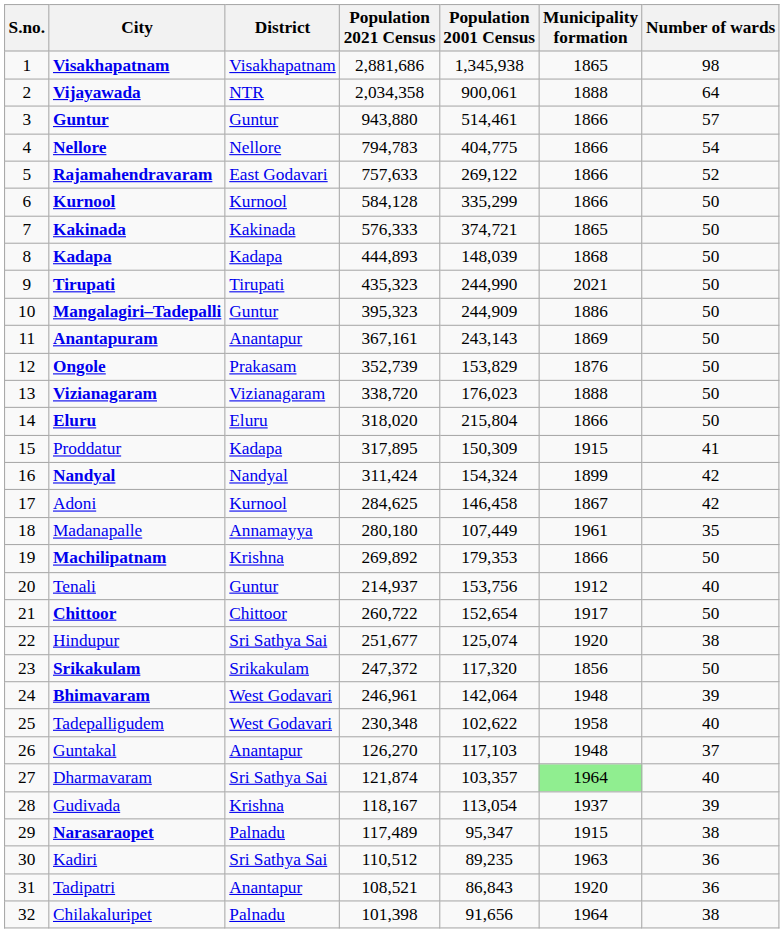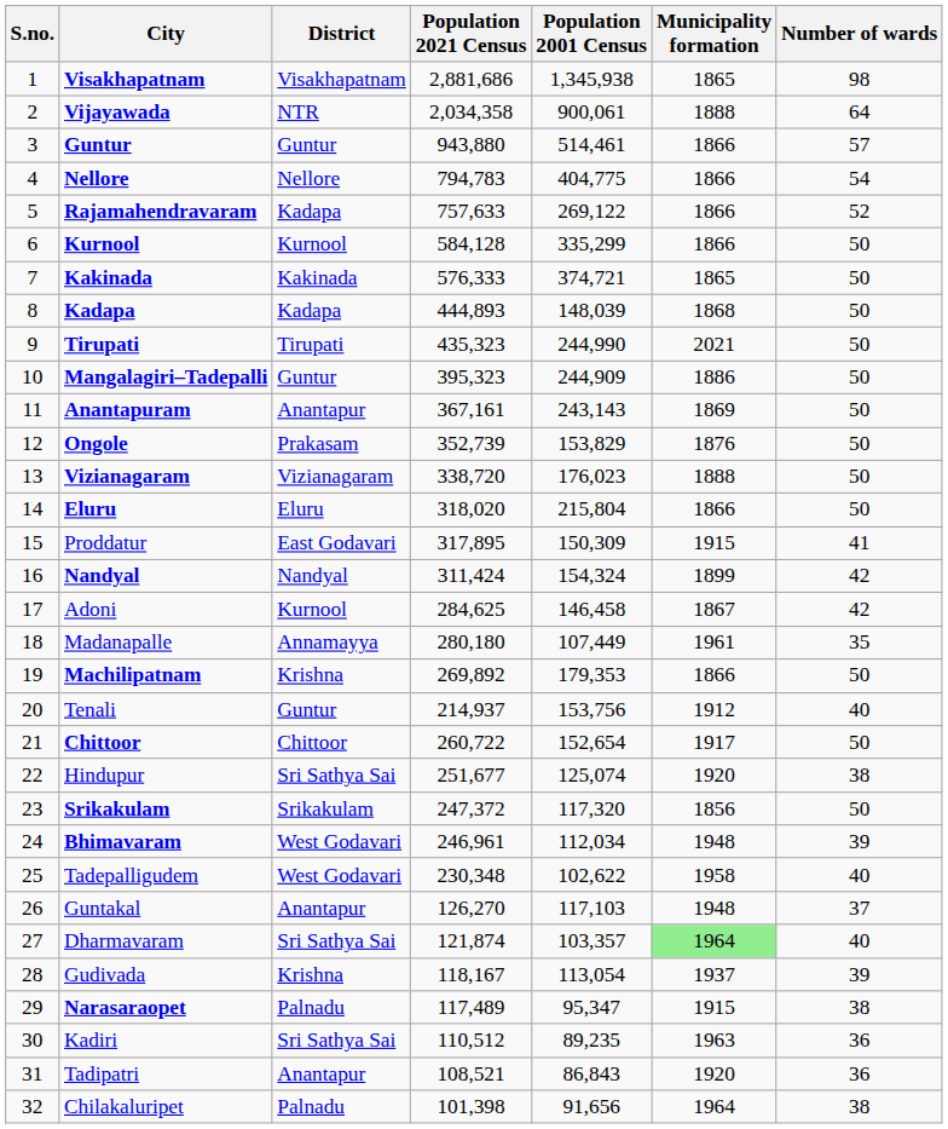 <table class="sortable wikitable" style="text-align:center;">
 <tr>
 <th>S.no.</th>
 <th>City</th>
 <th>District</th>
 <th>Population<br>2021 Census</th>
 <th>Population<br>2001 Census</th>
 <th>Municipality<br>formation</th>
 <th>Number of wards</th>
 </tr>
 <tr>
 <td>1</td>
 <td align="left"><strong><a href='#'>Visakhapatnam</a></strong></td>
 <td align="left"><a href='#'>Visakhapatnam</a></td>
 <td>2,881,686</td>
 <td>1,345,938</td>
 <td>1865</td>
 <td>98</td>
 </tr>
 <tr>
 <td>2</td>
 <td align="left"><strong><a href='#'>Vijayawada</a></strong></td>
 <td align="left"><a href='#'>NTR</a></td>
 <td>2,034,358</td>
 <td>900,061</td>
 <td>1888</td>
 <td>64</td>
 </tr>
 <tr>
 <td>3</td>
 <td align="left"><strong><a href='#'>Guntur</a></strong></td>
 <td align="left"><a href='#'>Guntur</a></td>
 <td>943,880</td>
 <td>514,461</td>
 <td>1866</td>
 <td>57</td>
 </tr>
 <tr>
 <td>4</td>
 <td align="left"><strong><a href='#'>Nellore</a></strong></td>
 <td align="left"><a href='#'>Nellore</a></td>
 <td>794,783</td>
 <td>404,775</td>
 <td>1866</td>
 <td>54</td>
 </tr>
 <tr>
 <td>5</td>
 <td align="left"><strong><a href='#'>Rajamahendravaram</a></strong></td>
-<td align="left"><a href='#'>East Godavari</a></td>
+<td align="left"><a href='#'>Kadapa</a></td>
 <td>757,633</td>
 <td>269,122</td>
 <td>1866</td>
 <td>52</td>
 </tr>
 <tr>
 <td>6</td>
 <td align="left"><strong><a href='#'>Kurnool</a></strong></td>
 <td align="left"><a href='#'>Kurnool</a></td>
 <td>584,128</td>
 <td>335,299</td>
 <td>1866</td>
 <td>50</td>
 </tr>
 <tr>
 <td>7</td>
 <td align="left"><strong><a href='#'>Kakinada</a></strong></td>
 <td align="left"><a href='#'>Kakinada</a></td>
 <td>576,333</td>
 <td>374,721</td>
 <td>1865</td>
 <td>50</td>
 </tr>
 <tr>
 <td>8</td>
 <td align="left"><strong><a href='#'>Kadapa</a></strong></td>
 <td style="text-align:left;"><a href='#'>Kadapa</a></td>
 <td>444,893</td>
 <td>148,039</td>
 <td>1868</td>
 <td>50</td>
 </tr>
 <tr>
 <td>9</td>
 <td align="left"><a href='#'><strong>Tirupati</strong></a></td>
 <td align="left"><a href='#'>Tirupati</a></td>
 <td>435,323</td>
 <td>244,990</td>
 <td>2021</td>
 <td>50</td>
 </tr>
 <tr>
 <td>10</td>
 <td align="left"><a href='#'><strong>Mangalagiri–Tadepalli</strong></a></td>
 <td align="left"><a href='#'>Guntur</a></td>
 <td>395,323</td>
 <td>244,909</td>
 <td>1886</td>
 <td>50</td>
 </tr>
 <tr>
 <td>11</td>
 <td align="left"><strong><a href='#'>Anantapuram</a></strong></td>
 <td style="text-align:left;"><a href='#'>Anantapur</a></td>
 <td>367,161</td>
 <td>243,143</td>
 <td>1869</td>
 <td>50</td>
 </tr>
 <tr>
 <td>12</td>
 <td align="left"><strong><a href='#'>Ongole</a></strong></td>
 <td style="text-align:left";><a href='#'>Prakasam</a></td>
 <td>352,739</td>
 <td>153,829</td>
 <td>1876</td>
 <td>50</td>
 </tr>
 <tr>
 <td>13</td>
 <td align="left"><strong><a href='#'>Vizianagaram</a></strong></td>
 <td align="left"><a href='#'>Vizianagaram</a></td>
 <td>338,720</td>
 <td>176,023</td>
 <td>1888</td>
 <td>50</td>
 </tr>
 <tr>
 <td>14</td>
 <td align="left"><strong><a href='#'>Eluru</a></strong></td>
 <td align="left"><a href='#'>Eluru</a></td>
 <td>318,020</td>
 <td>215,804</td>
 <td>1866</td>
 <td>50</td>
 </tr>
 <tr>
 <td>15</td>
 <td align="left"><a href='#'>Proddatur</a></td>
-<td align="left"><a href='#'>Kadapa</a></td>
+<td align="left"><a href='#'>East Godavari</a></td>
 <td>317,895</td>
 <td>150,309</td>
 <td>1915</td>
 <td>41</td>
 </tr>
 <tr>
 <td>16</td>
 <td align="left"><strong><a href='#'>Nandyal</a></strong></td>
 <td align="left"><a href='#'>Nandyal</a></td>
 <td>311,424</td>
 <td>154,324</td>
 <td>1899</td>
 <td>42</td>
 </tr>
 <tr>
 <td>17</td>
 <td align="left"><a href='#'>Adoni</a></td>
 <td align="left"><a href='#'>Kurnool</a></td>
 <td>284,625</td>
 <td>146,458</td>
 <td>1867</td>
 <td>42</td>
 </tr>
 <tr>
 <td>18</td>
 <td align="left"><a href='#'>Madanapalle</a></td>
 <td align="left"><a href='#'>Annamayya</a></td>
 <td>280,180</td>
 <td>107,449</td>
 <td>1961</td>
 <td>35</td>
 </tr>
 <tr>
 <td>19</td>
 <td align="left"><strong><a href='#'>Machilipatnam</a></strong></td>
 <td align="left"><a href='#'>Krishna</a></td>
 <td>269,892</td>
 <td>179,353</td>
 <td>1866</td>
 <td>50</td>
 </tr>
 <tr>
 <td>20</td>
 <td align="left"><a href='#'>Tenali</a></td>
 <td align="left"><a href='#'>Guntur</a></td>
 <td>214,937</td>
 <td>153,756</td>
 <td>1912</td>
 <td>40</td>
 </tr>
 <tr>
 <td>21</td>
 <td align="left"><strong><a href='#'>Chittoor</a></strong></td>
 <td align="left"><a href='#'>Chittoor</a></td>
 <td>260,722</td>
 <td>152,654</td>
 <td>1917</td>
 <td>50</td>
 </tr>
 <tr>
 <td>22</td>
 <td align="left"><a href='#'>Hindupur</a></td>
 <td align="left"><a href='#'>Sri Sathya Sai</a></td>
 <td>251,677</td>
 <td>125,074</td>
 <td>1920</td>
 <td>38</td>
 </tr>
 <tr>
 <td>23</td>
 <td align="left"><strong><a href='#'>Srikakulam</a></strong></td>
 <td align="left"><a href='#'>Srikakulam</a></td>
 <td>247,372</td>
 <td>117,320</td>
 <td>1856</td>
 <td>50</td>
 </tr>
 <tr>
 <td>24</td>
 <td align="left"><strong><a href='#'>Bhimavaram</a></strong></td>
 <td align="left"><a href='#'>West Godavari</a></td>
 <td>246,961</td>
-<td>142,064</td>
+<td>112,034</td>
 <td>1948</td>
 <td>39</td>
 </tr>
 <tr>
 <td>25</td>
 <td align="left"><a href='#'>Tadepalligudem</a></td>
 <td align="left"><a href='#'>West Godavari</a></td>
 <td>230,348</td>
 <td>102,622</td>
 <td>1958</td>
 <td>40</td>
 </tr>
 <tr>
 <td>26</td>
 <td align="left"><a href='#'>Guntakal</a></td>
 <td align="left"><a href='#'>Anantapur</a></td>
 <td>126,270</td>
 <td>117,103</td>
 <td>1948</td>
 <td>37</td>
 </tr>
 <tr>
 <td>27</td>
 <td align="left"><a href='#'>Dharmavaram</a></td>
 <td align="left"><a href='#'>Sri Sathya Sai</a></td>
 <td>121,874</td>
 <td>103,357</td>
 <td style="background: lightgreen;">1964</td>
 <td>40</td>
 </tr>
 <tr>
 <td>28</td>
 <td align="left"><a href='#'>Gudivada</a></td>
 <td align="left"><a href='#'>Krishna</a></td>
 <td>118,167</td>
 <td>113,054</td>
 <td>1937</td>
 <td>39</td>
 </tr>
 <tr>
 <td>29</td>
 <td align="left"><strong><a href='#'>Narasaraopet</a></strong></td>
 <td align="left"><a href='#'>Palnadu</a></td>
 <td>117,489</td>
 <td>95,347</td>
 <td>1915</td>
 <td>38</td>
 </tr>
 <tr>
 <td>30</td>
 <td align="left"><a href='#'>Kadiri</a></td>
 <td align="left"><a href='#'>Sri Sathya Sai</a></td>
 <td>110,512</td>
 <td>89,235</td>
 <td>1963</td>
 <td>36</td>
 </tr>
 <tr>
 <td>31</td>
 <td align="left"><a href='#'>Tadipatri</a></td>
 <td align="left"><a href='#'>Anantapur</a></td>
 <td>108,521</td>
 <td>86,843</td>
 <td>1920</td>
 <td>36</td>
 </tr>
 <tr>
 <td>32</td>
 <td align="left"><a href='#'>Chilakaluripet</a></td>
 <td align="left"><a href='#'>Palnadu</a></td>
 <td>101,398</td>
 <td>91,656</td>
 <td>1964</td>
 <td>38</td>
 </tr>
 </table>
